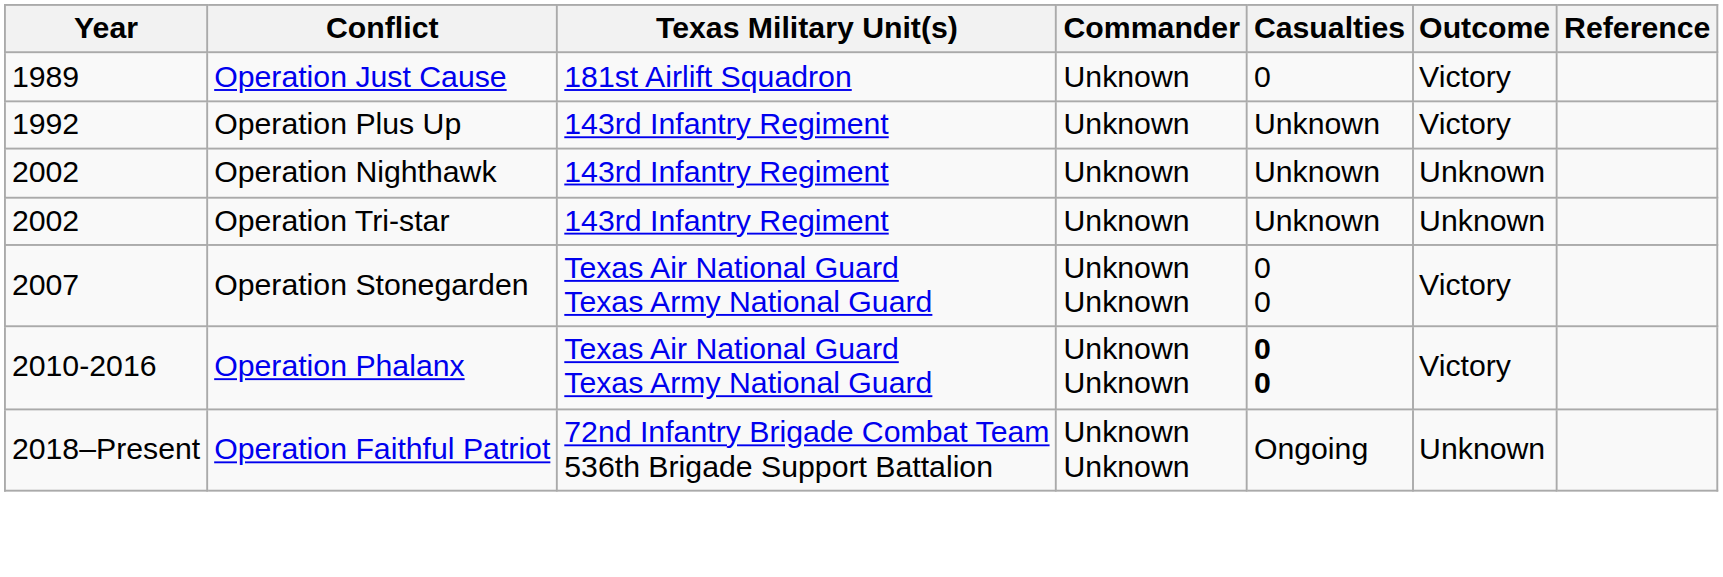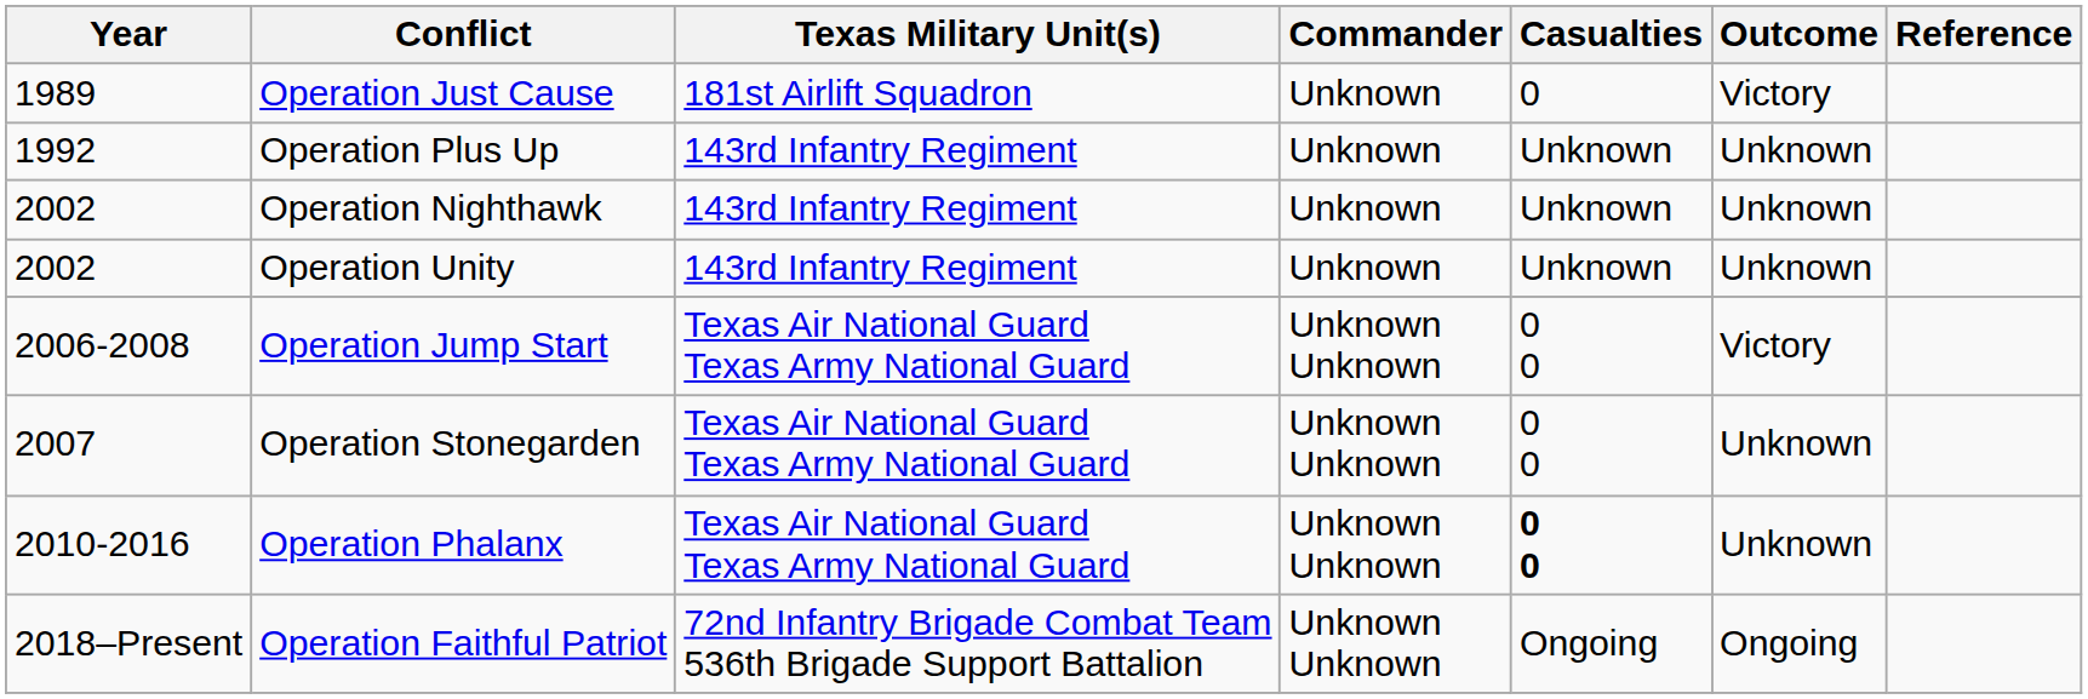 <table class="wikitable">
 <tr>
 <th>Year</th>
 <th>Conflict</th>
 <th>Texas Military Unit(s)</th>
 <th>Commander</th>
 <th>Casualties</th>
 <th>Outcome</th>
 <th>Reference</th>
 </tr>
 <tr>
 <td>1989</td>
 <td><a href='#'>Operation Just Cause</a></td>
 <td><a href='#'>181st Airlift Squadron</a></td>
 <td>Unknown</td>
 <td>0</td>
 <td>Victory</td>
 <td></td>
 </tr>
 <tr>
 <td>1992</td>
 <td>Operation Plus Up</td>
 <td><a href='#'>143rd Infantry Regiment</a></td>
 <td>Unknown</td>
 <td>Unknown</td>
-<td>Victory</td>
+<td>Unknown</td>
 <td></td>
 </tr>
 <tr>
 <td>2002</td>
 <td>Operation Nighthawk</td>
 <td><a href='#'>143rd Infantry Regiment</a></td>
 <td>Unknown</td>
 <td>Unknown</td>
 <td>Unknown</td>
 <td></td>
 </tr>
 <tr>
 <td>2002</td>
-<td>Operation Tri-star</td>
+<td>Operation Unity</td>
 <td><a href='#'>143rd Infantry Regiment</a></td>
 <td>Unknown</td>
 <td>Unknown</td>
 <td>Unknown</td>
+<td></td>
+</tr>
+<tr>
+<td>2006-2008</td>
+<td><a href='#'>Operation Jump Start</a></td>
+<td><a href='#'>Texas Air National Guard</a><br><a href='#'>Texas Army National Guard</a></td>
+<td>Unknown<br>Unknown</td>
+<td>0<br>0</td>
+<td>Victory</td>
 <td></td>
 </tr>
 <tr>
 <td>2007</td>
 <td>Operation Stonegarden</td>
 <td><a href='#'>Texas Air National Guard</a><br><a href='#'>Texas Army National Guard</a></td>
 <td>Unknown<br>Unknown</td>
 <td>0<br>0</td>
-<td>Victory</td>
+<td>Unknown</td>
 <td></td>
 </tr>
 <tr>
 <td>2010-2016</td>
 <td><a href='#'>Operation Phalanx</a></td>
 <td><a href='#'>Texas Air National Guard</a><br><a href='#'>Texas Army National Guard</a></td>
 <td>Unknown<br>Unknown</td>
 <td><strong>0<br>0</strong></td>
-<td>Victory</td>
+<td>Unknown</td>
 <td></td>
 </tr>
 <tr>
 <td>2018–Present</td>
 <td><a href='#'>Operation Faithful Patriot</a></td>
 <td><a href='#'>72nd Infantry Brigade Combat Team</a><br>536th Brigade Support Battalion</td>
 <td>Unknown<br>Unknown</td>
 <td>Ongoing</td>
-<td>Unknown</td>
+<td>Ongoing</td>
 <td></td>
 </tr>
 </table>
